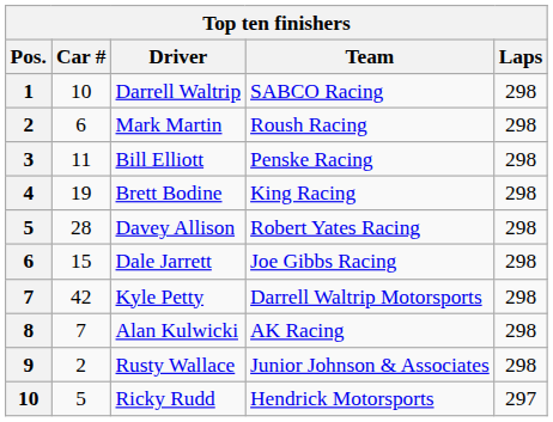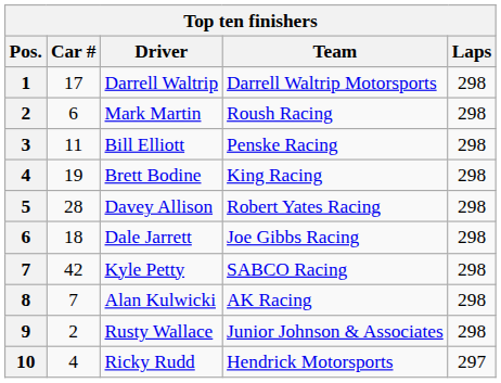 <table class="wikitable" style="font-size:95%;">
 <tr>
 <th colspan=9>Top ten finishers</th>
 </tr>
 <tr>
 <th>Pos.</th>
 <th>Car #</th>
 <th>Driver</th>
 <th>Team</th>
 <th>Laps</th>
 </tr>
 <tr>
 <th>1</th>
-<td align=center>10</td>
+<td align=center>17</td>
 <td><a href='#'>Darrell Waltrip</a></td>
-<td><a href='#'>SABCO Racing</a></td>
+<td><a href='#'>Darrell Waltrip Motorsports</a></td>
 <td align=center>298</td>
 </tr>
 <tr>
 <th>2</th>
 <td align=center>6</td>
 <td><a href='#'>Mark Martin</a></td>
 <td><a href='#'>Roush Racing</a></td>
 <td align=center>298</td>
 </tr>
 <tr>
 <th>3</th>
 <td align=center>11</td>
 <td><a href='#'>Bill Elliott</a></td>
 <td><a href='#'>Penske Racing</a></td>
 <td align=center>298</td>
 </tr>
 <tr>
 <th>4</th>
 <td align=center>19</td>
 <td><a href='#'>Brett Bodine</a></td>
 <td><a href='#'>King Racing</a></td>
 <td align=center>298</td>
 </tr>
 <tr>
 <th>5</th>
 <td align=center>28</td>
 <td><a href='#'>Davey Allison</a></td>
 <td><a href='#'>Robert Yates Racing</a></td>
 <td align=center>298</td>
 </tr>
 <tr>
 <th>6</th>
-<td align=center>15</td>
+<td align=center>18</td>
 <td><a href='#'>Dale Jarrett</a></td>
 <td><a href='#'>Joe Gibbs Racing</a></td>
 <td align=center>298</td>
 </tr>
 <tr>
 <th>7</th>
 <td align=center>42</td>
 <td><a href='#'>Kyle Petty</a></td>
-<td><a href='#'>Darrell Waltrip Motorsports</a></td>
+<td><a href='#'>SABCO Racing</a></td>
 <td align=center>298</td>
 </tr>
 <tr>
 <th>8</th>
 <td align=center>7</td>
 <td><a href='#'>Alan Kulwicki</a></td>
 <td><a href='#'>AK Racing</a></td>
 <td align=center>298</td>
 </tr>
 <tr>
 <th>9</th>
 <td align=center>2</td>
 <td><a href='#'>Rusty Wallace</a></td>
 <td><a href='#'>Junior Johnson & Associates</a></td>
 <td align=center>298</td>
 </tr>
 <tr>
 <th>10</th>
-<td align=center>5</td>
+<td align=center>4</td>
 <td><a href='#'>Ricky Rudd</a></td>
 <td><a href='#'>Hendrick Motorsports</a></td>
 <td align=center>297</td>
 </tr>
 </table>
